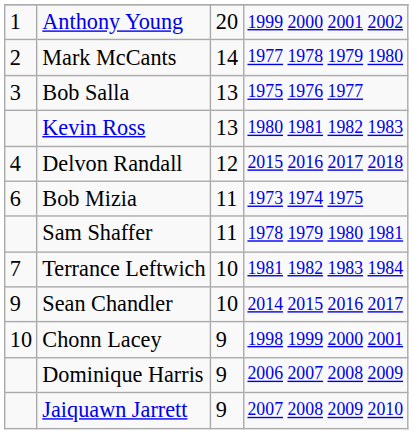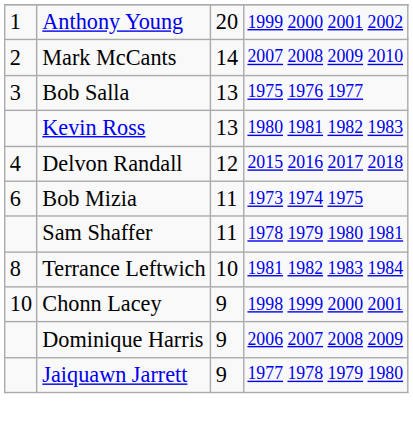 <table class="wikitable">
 <tr>
 </tr>
 <tr>
 <td>1</td>
 <td><a href='#'>Anthony Young</a></td>
 <td>20</td>
 <td style="font-size:80%;"><a href='#'>1999</a> <a href='#'>2000</a> <a href='#'>2001</a> <a href='#'>2002</a></td>
 </tr>
 <tr>
 <td>2</td>
 <td>Mark McCants</td>
 <td>14</td>
-<td style="font-size:80%;"><a href='#'>1977</a> <a href='#'>1978</a> <a href='#'>1979</a> <a href='#'>1980</a></td>
+<td style="font-size:80%;"><a href='#'>2007</a> <a href='#'>2008</a> <a href='#'>2009</a> <a href='#'>2010</a></td>
 </tr>
 <tr>
 <td>3</td>
 <td>Bob Salla</td>
 <td>13</td>
 <td style="font-size:80%;"><a href='#'>1975</a> <a href='#'>1976</a> <a href='#'>1977</a></td>
 </tr>
 <tr>
 <td></td>
 <td><a href='#'>Kevin Ross</a></td>
 <td>13</td>
 <td style="font-size:80%;"><a href='#'>1980</a> <a href='#'>1981</a> <a href='#'>1982</a> <a href='#'>1983</a></td>
 </tr>
 <tr>
 <td>4</td>
 <td>Delvon Randall</td>
 <td>12</td>
 <td style="font-size:80%;"><a href='#'>2015</a> <a href='#'>2016</a> <a href='#'>2017</a> <a href='#'>2018</a></td>
 </tr>
 <tr>
 <td>6</td>
 <td>Bob Mizia</td>
 <td>11</td>
 <td style="font-size:80%;"><a href='#'>1973</a> <a href='#'>1974</a> <a href='#'>1975</a></td>
 </tr>
 <tr>
 <td></td>
 <td>Sam Shaffer</td>
 <td>11</td>
 <td style="font-size:80%;"><a href='#'>1978</a> <a href='#'>1979</a> <a href='#'>1980</a> <a href='#'>1981</a></td>
 </tr>
 <tr>
-<td>7</td>
+<td>8</td>
 <td>Terrance Leftwich</td>
 <td>10</td>
 <td style="font-size:80%;"><a href='#'>1981</a> <a href='#'>1982</a> <a href='#'>1983</a> <a href='#'>1984</a></td>
-</tr>
-<tr>
-<td>9</td>
-<td>Sean Chandler</td>
-<td>10</td>
-<td style="font-size:80%;"><a href='#'>2014</a> <a href='#'>2015</a> <a href='#'>2016</a> <a href='#'>2017</a></td>
 </tr>
 <tr>
 <td>10</td>
 <td>Chonn Lacey</td>
 <td>9</td>
 <td style="font-size:80%;"><a href='#'>1998</a> <a href='#'>1999</a> <a href='#'>2000</a> <a href='#'>2001</a></td>
 </tr>
 <tr>
 <td></td>
 <td>Dominique Harris</td>
 <td>9</td>
 <td style="font-size:80%;"><a href='#'>2006</a> <a href='#'>2007</a> <a href='#'>2008</a> <a href='#'>2009</a></td>
 </tr>
 <tr>
 <td></td>
 <td><a href='#'>Jaiquawn Jarrett</a></td>
 <td>9</td>
-<td style="font-size:80%;"><a href='#'>2007</a> <a href='#'>2008</a> <a href='#'>2009</a> <a href='#'>2010</a></td>
+<td style="font-size:80%;"><a href='#'>1977</a> <a href='#'>1978</a> <a href='#'>1979</a> <a href='#'>1980</a></td>
 </tr>
 </table>
